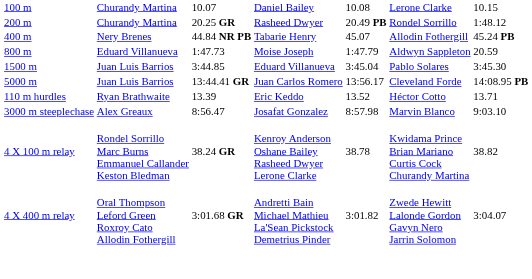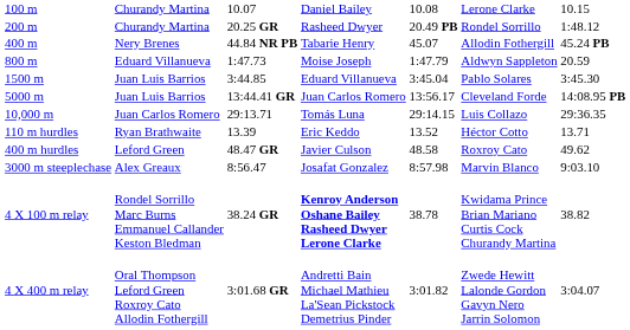 <table>
 <tr>
 <td><a href='#'>100 m</a></td>
 <td><a href='#'>Churandy Martina</a><br></td>
 <td>10.07</td>
 <td><a href='#'>Daniel Bailey</a><br></td>
 <td>10.08</td>
 <td><a href='#'>Lerone Clarke</a><br></td>
 <td>10.15</td>
 </tr>
 <tr>
 <td><a href='#'>200 m</a></td>
 <td><a href='#'>Churandy Martina</a><br></td>
 <td>20.25 <strong>GR</strong></td>
 <td><a href='#'>Rasheed Dwyer</a><br></td>
 <td>20.49 <strong>PB</strong></td>
 <td><a href='#'>Rondel Sorrillo</a><br></td>
 <td>1:48.12</td>
 </tr>
 <tr>
 <td><a href='#'>400 m</a></td>
 <td><a href='#'>Nery Brenes</a><br></td>
 <td>44.84 <strong>NR</strong> <strong>PB</strong></td>
 <td><a href='#'>Tabarie Henry</a><br></td>
 <td>45.07</td>
 <td><a href='#'>Allodin Fothergill</a><br></td>
 <td>45.24 <strong>PB</strong></td>
 </tr>
 <tr>
 <td><a href='#'>800 m</a></td>
 <td><a href='#'>Eduard Villanueva</a><br></td>
 <td>1:47.73</td>
 <td><a href='#'>Moise Joseph</a><br></td>
 <td>1:47.79</td>
 <td><a href='#'>Aldwyn Sappleton</a><br></td>
 <td>20.59</td>
 </tr>
 <tr>
 <td><a href='#'>1500 m</a></td>
 <td><a href='#'>Juan Luis Barrios</a><br></td>
 <td>3:44.85</td>
 <td><a href='#'>Eduard Villanueva</a><br></td>
 <td>3:45.04</td>
 <td><a href='#'>Pablo Solares</a><br></td>
 <td>3:45.30</td>
 </tr>
 <tr>
 <td><a href='#'>5000 m</a></td>
 <td><a href='#'>Juan Luis Barrios</a><br></td>
 <td>13:44.41 <strong>GR</strong></td>
 <td><a href='#'>Juan Carlos Romero</a><br></td>
 <td>13:56.17</td>
 <td><a href='#'>Cleveland Forde</a><br></td>
 <td>14:08.95 <strong>PB</strong></td>
 </tr>
 <tr>
+<td><a href='#'>10,000 m</a></td>
+<td><a href='#'>Juan Carlos Romero</a><br></td>
+<td>29:13.71</td>
+<td><a href='#'>Tomás Luna</a><br></td>
+<td>29:14.15</td>
+<td><a href='#'>Luis Collazo</a><br></td>
+<td>29:36.35</td>
+</tr>
+<tr>
 <td><a href='#'>110 m hurdles</a></td>
 <td><a href='#'>Ryan Brathwaite</a><br></td>
 <td>13.39</td>
 <td><a href='#'>Eric Keddo</a><br></td>
 <td>13.52</td>
 <td><a href='#'>Héctor Cotto</a><br></td>
 <td>13.71</td>
+</tr>
+<tr>
+<td><a href='#'>400 m hurdles</a></td>
+<td><a href='#'>Leford Green</a><br></td>
+<td>48.47 <strong>GR</strong></td>
+<td><a href='#'>Javier Culson</a><br></td>
+<td>48.58</td>
+<td><a href='#'>Roxroy Cato</a><br></td>
+<td>49.62</td>
 </tr>
 <tr>
 <td><a href='#'>3000 m steeplechase</a></td>
 <td><a href='#'>Alex Greaux</a><br></td>
 <td>8:56.47</td>
 <td><a href='#'>Josafat Gonzalez</a><br></td>
 <td>8:57.98</td>
 <td><a href='#'>Marvin Blanco</a><br></td>
 <td>9:03.10</td>
 </tr>
 <tr>
 <td><a href='#'>4 X 100 m relay</a></td>
 <td><br><a href='#'>Rondel Sorrillo</a><br><a href='#'>Marc Burns</a><br><a href='#'>Emmanuel Callander</a><br><a href='#'>Keston Bledman</a></td>
 <td>38.24 <strong>GR</strong></td>
-<td><br><a href='#'>Kenroy Anderson</a><br><a href='#'>Oshane Bailey</a><br><a href='#'>Rasheed Dwyer</a><br><a href='#'>Lerone Clarke</a></td>
+<td><strong><br><a href='#'>Kenroy Anderson</a><br><a href='#'>Oshane Bailey</a><br><a href='#'>Rasheed Dwyer</a><br><a href='#'>Lerone Clarke</a></strong></td>
 <td>38.78</td>
 <td><br><a href='#'>Kwidama Prince</a><br><a href='#'>Brian Mariano</a><br><a href='#'>Curtis Cock</a><br><a href='#'>Churandy Martina</a></td>
 <td>38.82</td>
 </tr>
 <tr>
 <td><a href='#'>4 X 400 m relay</a></td>
 <td><br><a href='#'>Oral Thompson</a><br><a href='#'>Leford Green</a><br><a href='#'>Roxroy Cato</a><br><a href='#'>Allodin Fothergill</a></td>
 <td>3:01.68 <strong>GR</strong></td>
 <td><br><a href='#'>Andretti Bain</a><br><a href='#'>Michael Mathieu</a><br><a href='#'>La'Sean Pickstock</a><br><a href='#'>Demetrius Pinder</a></td>
 <td>3:01.82</td>
 <td><br><a href='#'>Zwede Hewitt</a><br><a href='#'>Lalonde Gordon</a><br><a href='#'>Gavyn Nero</a><br><a href='#'>Jarrin Solomon</a></td>
 <td>3:04.07</td>
 </tr>
 </table>
